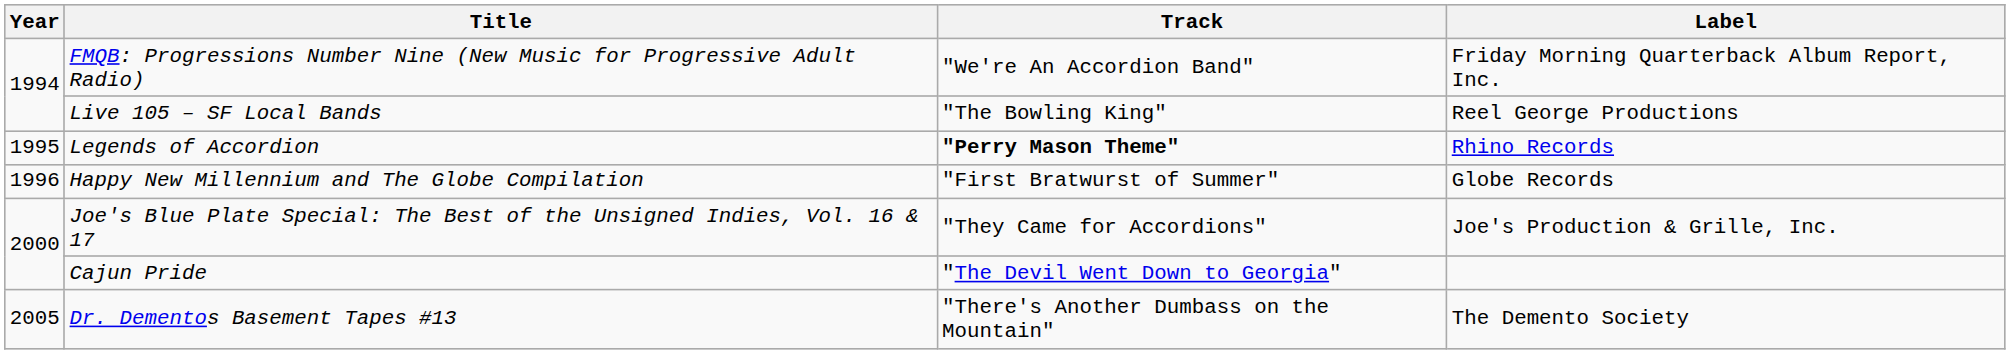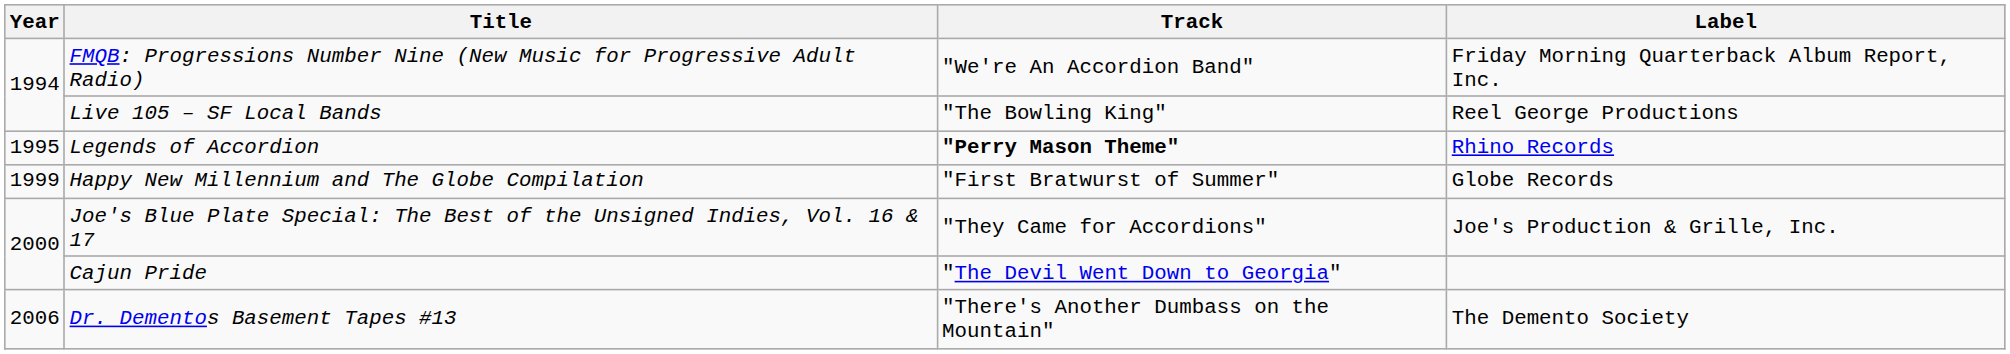 <table class="wikitable">
 <tr>
 <th rowspan="1">Year</th>
 <th rowspan="1">Title</th>
 <th rowspan="1">Track</th>
 <th colspan="1">Label</th>
 </tr>
 <tr>
 <td rowspan="2">1994</td>
 <td><em><a href='#'>FMQB</a>: Progressions Number Nine (New Music for Progressive Adult Radio)</em></td>
 <td>"We're An Accordion Band"</td>
 <td>Friday Morning Quarterback Album Report, Inc.</td>
 </tr>
 <tr>
 <td><em>Live 105 – SF Local Bands</em></td>
 <td>"The Bowling King"</td>
 <td>Reel George Productions</td>
 </tr>
 <tr>
 <td>1995</td>
 <td><em>Legends of Accordion</em></td>
 <td><strong>"Perry Mason Theme"</strong></td>
 <td><a href='#'>Rhino Records</a></td>
 </tr>
 <tr>
-<td>1996</td>
+<td>1999</td>
 <td><em>Happy New Millennium and The Globe Compilation</em></td>
 <td>"First Bratwurst of Summer"</td>
 <td>Globe Records</td>
 </tr>
 <tr>
 <td rowspan="2">2000</td>
 <td><em>Joe's Blue Plate Special: The Best of the Unsigned Indies, Vol. 16 & 17</em></td>
 <td>"They Came for Accordions"</td>
 <td>Joe's Production & Grille, Inc.</td>
 </tr>
 <tr>
 <td><em>Cajun Pride</em></td>
 <td>"<a href='#'>The Devil Went Down to Georgia</a>"</td>
 <td></td>
 </tr>
 <tr>
-<td>2005</td>
+<td>2006</td>
 <td><em><a href='#'>Dr. Demento</a>s Basement Tapes #13</em></td>
 <td>"There's Another Dumbass on the Mountain"</td>
 <td>The Demento Society</td>
 </tr>
 </table>
